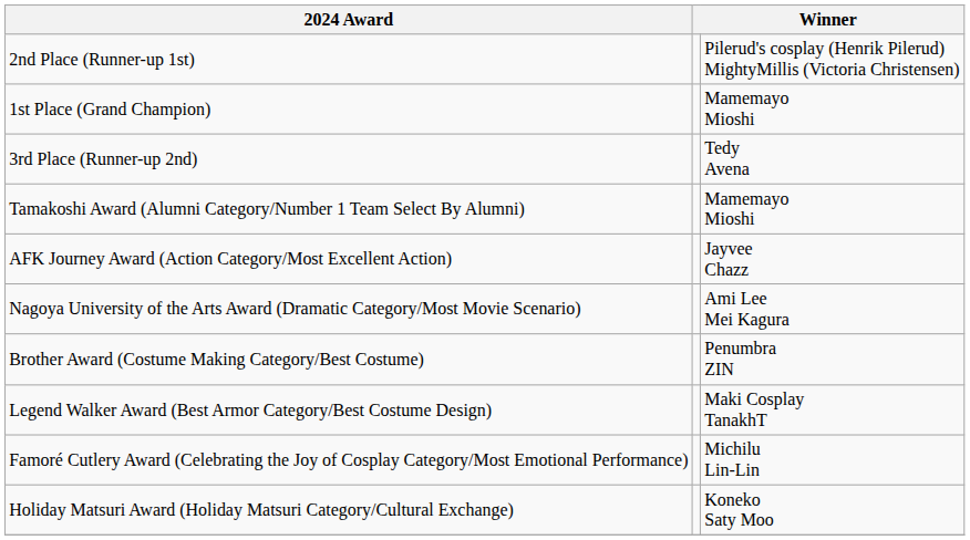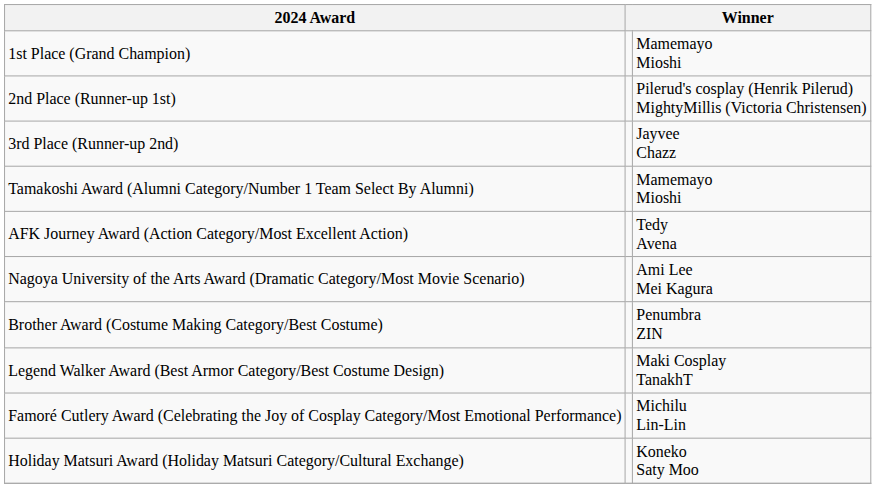 <table class="wikitable" style="font-size: 95%;">
 <tr>
 <th>2024 Award</th>
 <th colspan="2">Winner</th>
+</tr>
+<tr>
+<td>1st Place (Grand Champion)</td>
+<td style="text-align:center;"></td>
+<td>Mamemayo<br>Mioshi</td>
 </tr>
 <tr>
 <td>2nd Place (Runner-up 1st)</td>
 <td style="text-align:center;"></td>
 <td>Pilerud's cosplay (Henrik Pilerud)<br>MightyMillis (Victoria Christensen)</td>
 </tr>
 <tr>
-<td>1st Place (Grand Champion)</td>
-<td style="text-align:center;"></td>
-<td>Mamemayo<br>Mioshi</td>
-</tr>
-<tr>
 <td>3rd Place (Runner-up 2nd)</td>
 <td style="text-align:center;"></td>
-<td>Tedy<br>Avena</td>
+<td>Jayvee<br>Chazz</td>
 </tr>
 <tr>
 <td>Tamakoshi Award (Alumni Category/Number 1 Team Select By Alumni)</td>
 <td style="text-align:center;"></td>
 <td>Mamemayo<br>Mioshi</td>
 </tr>
 <tr>
 <td>AFK Journey Award (Action Category/Most Excellent Action)</td>
 <td style="text-align:center;"></td>
-<td>Jayvee<br>Chazz</td>
+<td>Tedy<br>Avena</td>
 </tr>
 <tr>
 <td>Nagoya University of the Arts Award (Dramatic Category/Most Movie Scenario)</td>
 <td style="text-align:center;"></td>
 <td>Ami Lee<br>Mei Kagura</td>
 </tr>
 <tr>
 <td>Brother Award (Costume Making Category/Best Costume)</td>
 <td style="text-align:center;"></td>
 <td>Penumbra<br>ZIN</td>
 </tr>
 <tr>
 <td>Legend Walker Award (Best Armor Category/Best Costume Design)</td>
 <td style="text-align:center;"></td>
 <td>Maki Cosplay<br>TanakhT</td>
 </tr>
 <tr>
 <td>Famoré Cutlery Award (Celebrating the Joy of Cosplay Category/Most Emotional Performance)</td>
 <td style="text-align:center;"></td>
 <td>Michilu<br>Lin-Lin</td>
 </tr>
 <tr>
 <td>Holiday Matsuri Award (Holiday Matsuri Category/Cultural Exchange)</td>
 <td style="text-align:center;"></td>
 <td>Koneko<br>Saty Moo</td>
 </tr>
 <tr>
 </tr>
 </table>
